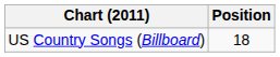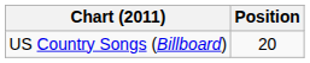 <table class="wikitable sortable">
 <tr>
 <th scope="col">Chart (2011)</th>
 <th scope="col">Position</th>
 </tr>
 <tr>
 <td>US <a href='#'>Country Songs</a> (<em><a href='#'>Billboard</a></em>)</td>
-<td align="center">18</td>
+<td align="center">20</td>
 </tr>
 </table>
